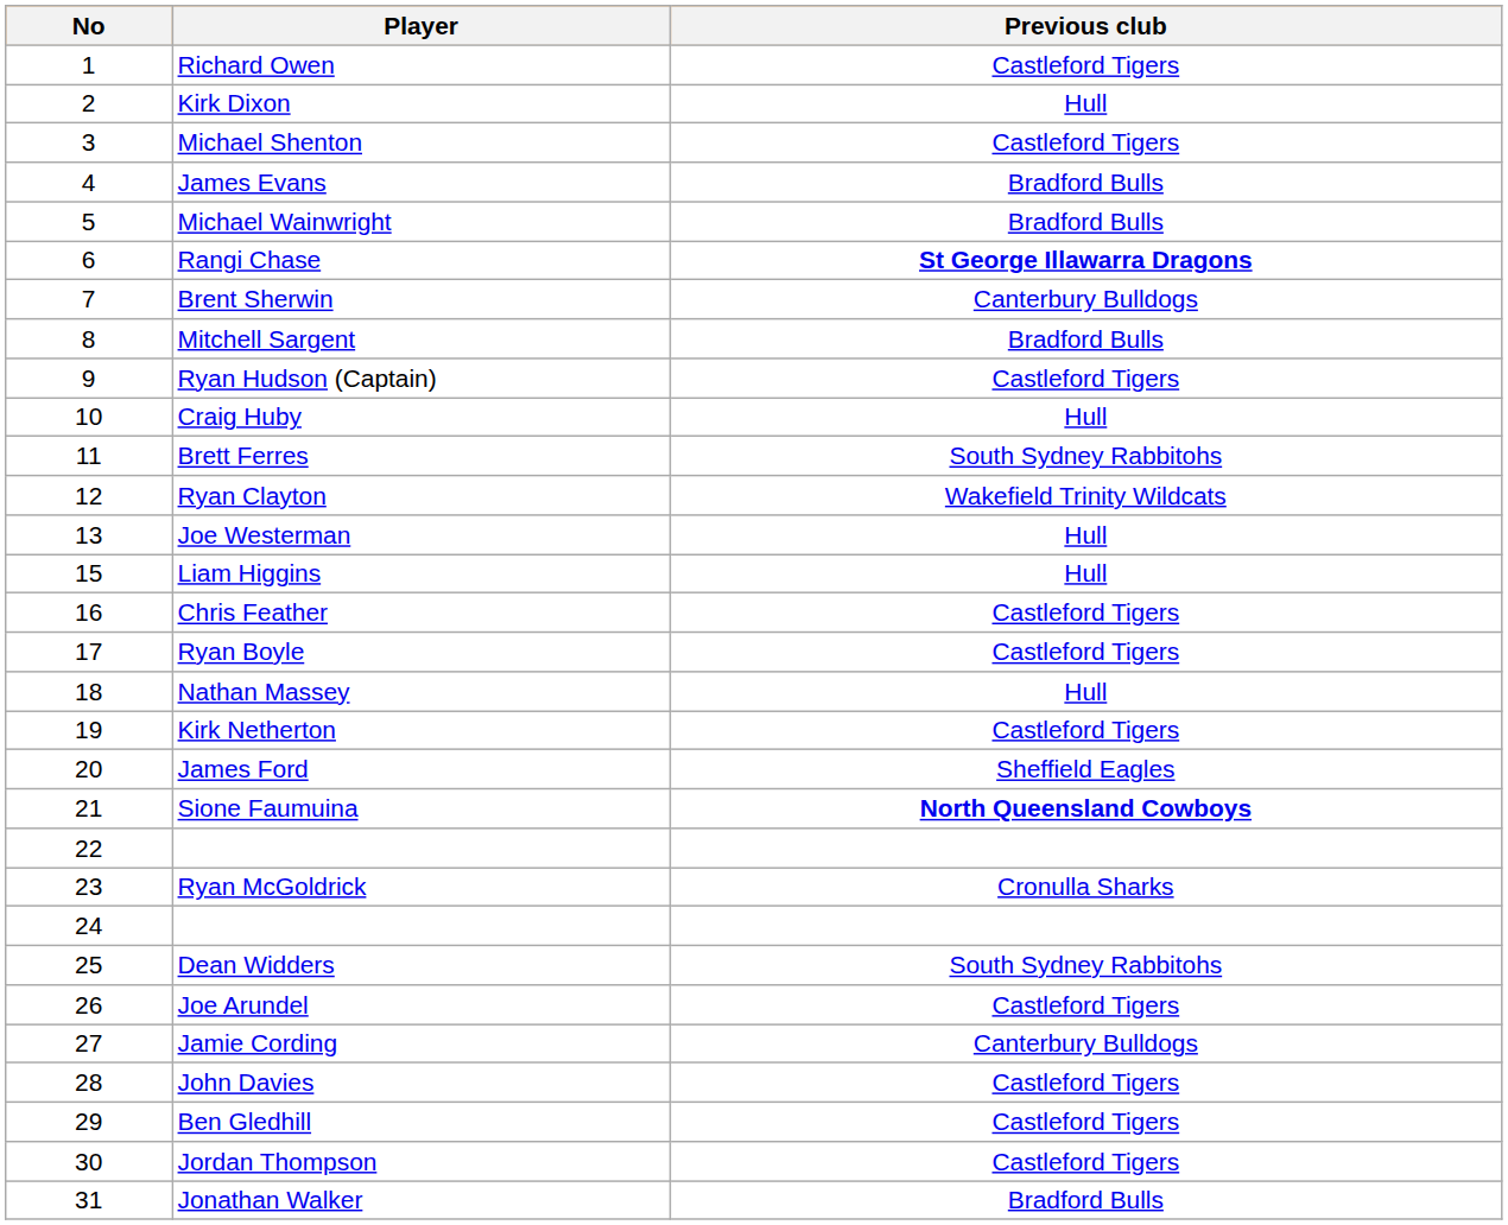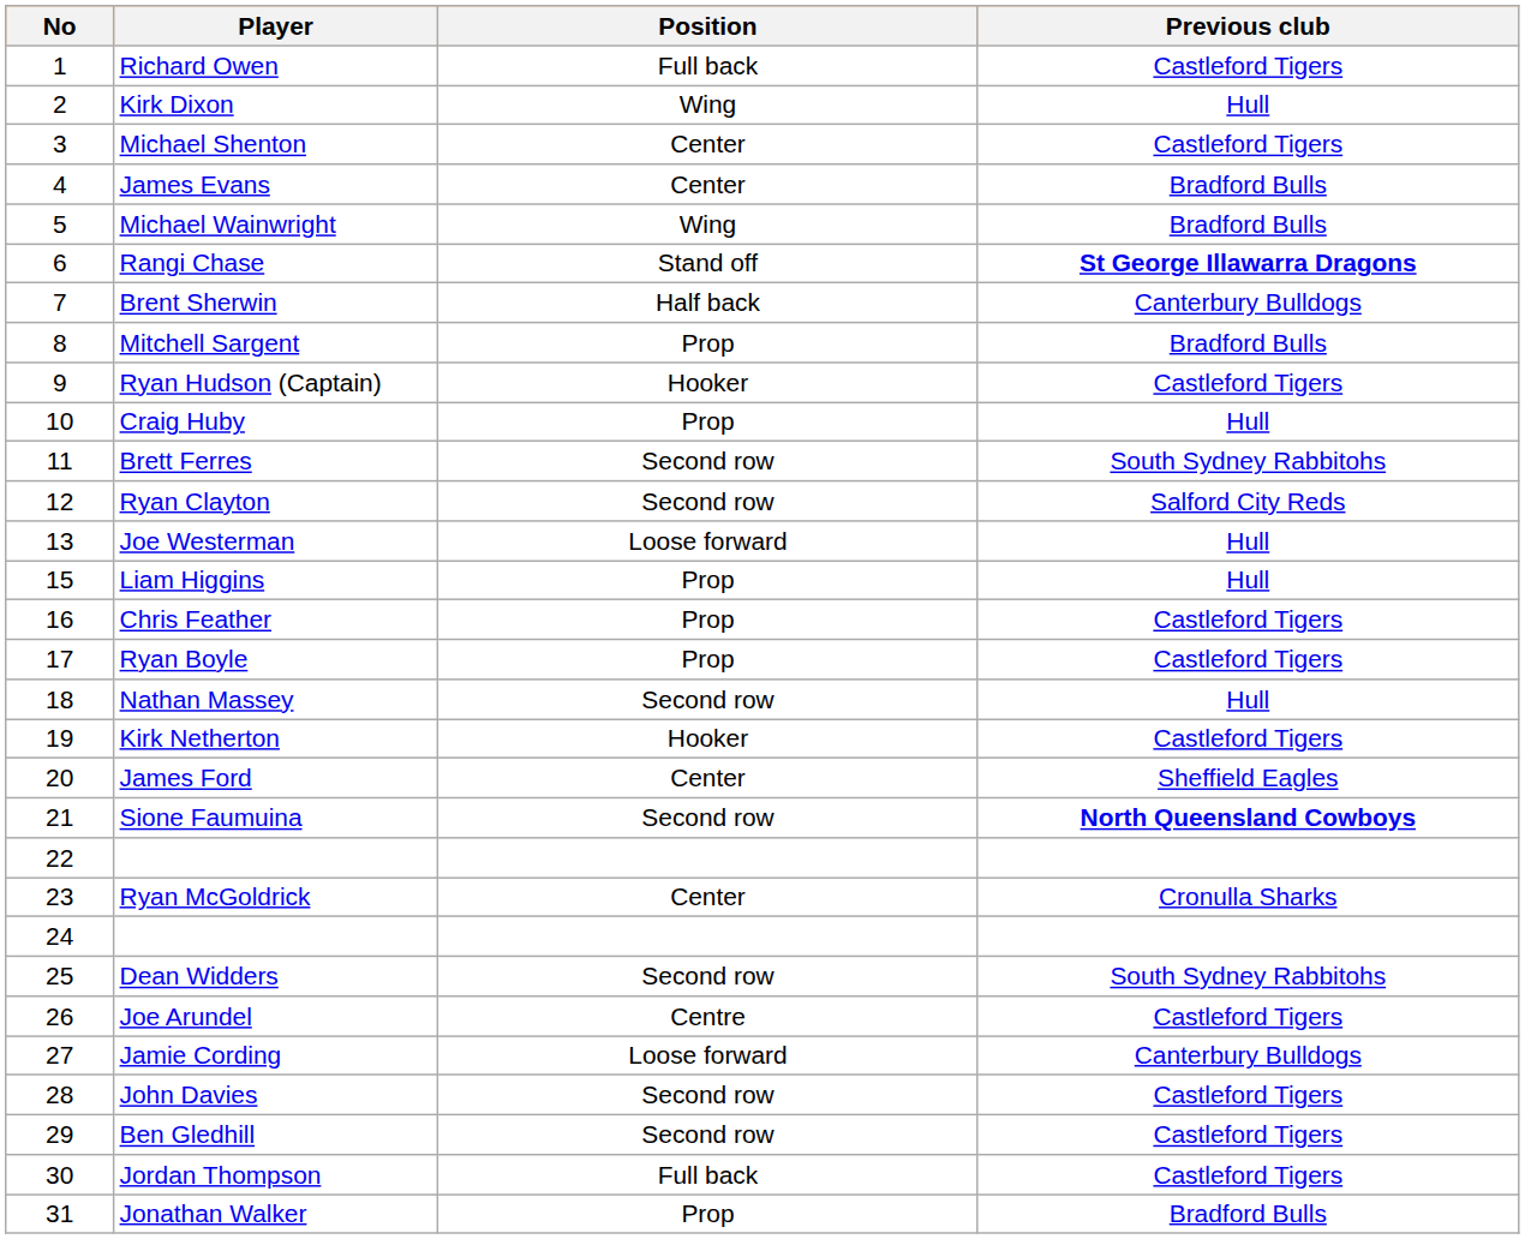 <table class="wikitable sortable" style="font-size:90%">
 <tr style="background:#ff8c0d;">
 <th width=5%>No</th>
 <th width=15%>Player</th>
+<th width=25%>Position</th>
 <th width=25%>Previous club</th>
 </tr>
 <tr style="background:#fff;">
 <td align=center>1</td>
 <td><a href='#'>Richard Owen</a></td>
+<td align=center>Full back</td>
 <td align=center><a href='#'>Castleford Tigers</a></td>
 </tr>
 <tr style="background:#fff;">
 <td align=center>2</td>
 <td><a href='#'>Kirk Dixon</a></td>
+<td align=center>Wing</td>
 <td align=center><a href='#'>Hull</a></td>
 </tr>
 <tr style="background:#fff;">
 <td align=center>3</td>
 <td><a href='#'>Michael Shenton</a></td>
+<td align=center>Center</td>
 <td align=center><a href='#'>Castleford Tigers</a></td>
 </tr>
 <tr style="background:#fff;">
 <td align=center>4</td>
 <td><a href='#'>James Evans</a></td>
+<td align=center>Center</td>
 <td align=center><a href='#'>Bradford Bulls</a></td>
 </tr>
 <tr style="background:#fff;">
 <td align=center>5</td>
 <td><a href='#'>Michael Wainwright</a></td>
+<td align=center>Wing</td>
 <td align=center><a href='#'>Bradford Bulls</a></td>
 </tr>
 <tr style="background:#fff;">
 <td align=center>6</td>
 <td><a href='#'>Rangi Chase</a></td>
+<td align=center>Stand off</td>
 <td align=center><strong><a href='#'>St George Illawarra Dragons</a></strong></td>
 </tr>
 <tr style="background:#fff;">
 <td align=center>7</td>
 <td><a href='#'>Brent Sherwin</a></td>
+<td align=center>Half back</td>
 <td align=center><a href='#'>Canterbury Bulldogs</a></td>
 </tr>
 <tr style="background:#fff;">
 <td align=center>8</td>
 <td><a href='#'>Mitchell Sargent</a></td>
+<td align=center>Prop</td>
 <td align=center><a href='#'>Bradford Bulls</a></td>
 </tr>
 <tr style="background:#fff;">
 <td align=center>9</td>
 <td><a href='#'>Ryan Hudson</a> (Captain)</td>
+<td align=center>Hooker</td>
 <td align=center><a href='#'>Castleford Tigers</a></td>
 </tr>
 <tr style="background:#fff;">
 <td align=center>10</td>
 <td><a href='#'>Craig Huby</a></td>
+<td align=center>Prop</td>
 <td align=center><a href='#'>Hull</a></td>
 </tr>
 <tr style="background:#fff;">
 <td align=center>11</td>
 <td><a href='#'>Brett Ferres</a></td>
+<td align=center>Second row</td>
 <td align=center><a href='#'>South Sydney Rabbitohs</a></td>
 </tr>
 <tr style="background:#fff;">
 <td align=center>12</td>
 <td><a href='#'>Ryan Clayton</a></td>
-<td align=center><a href='#'>Wakefield Trinity Wildcats</a></td>
+<td align=center>Second row</td>
+<td align=center><a href='#'>Salford City Reds</a></td>
 </tr>
 <tr style="background:#fff;">
 <td align=center>13</td>
 <td><a href='#'>Joe Westerman</a></td>
+<td align=center>Loose forward</td>
 <td align=center><a href='#'>Hull</a></td>
 </tr>
 <tr style="background:#fff;">
 <td align=center>15</td>
 <td><a href='#'>Liam Higgins</a></td>
+<td align=center>Prop</td>
 <td align=center><a href='#'>Hull</a></td>
 </tr>
 <tr style="background:#fff;">
 <td align=center>16</td>
 <td><a href='#'>Chris Feather</a></td>
+<td align=center>Prop</td>
 <td align=center><a href='#'>Castleford Tigers</a></td>
 </tr>
 <tr style="background:#fff;">
 <td align=center>17</td>
 <td><a href='#'>Ryan Boyle</a></td>
+<td align=center>Prop</td>
 <td align=center><a href='#'>Castleford Tigers</a></td>
 </tr>
 <tr style="background:#fff;">
 <td align=center>18</td>
 <td><a href='#'>Nathan Massey</a></td>
+<td align=center>Second row</td>
 <td align=center><a href='#'>Hull</a></td>
 </tr>
 <tr style="background:#fff;">
 <td align=center>19</td>
 <td><a href='#'>Kirk Netherton</a></td>
+<td align=center>Hooker</td>
 <td align=center><a href='#'>Castleford Tigers</a></td>
 </tr>
 <tr style="background:#fff;">
 <td align=center>20</td>
 <td><a href='#'>James Ford</a></td>
+<td align=center>Center</td>
 <td align=center><a href='#'>Sheffield Eagles</a></td>
 </tr>
 <tr style="background:#fff;">
 <td align=center>21</td>
 <td><a href='#'>Sione Faumuina</a></td>
+<td align=center>Second row</td>
 <td align=center><strong><a href='#'>North Queensland Cowboys</a></strong></td>
 </tr>
 <tr style="background:#fff;">
 <td align=center>22</td>
 <td></td>
 <td align=center></td>
+<td align=center></td>
 </tr>
 <tr style="background:#fff;">
 <td align=center>23</td>
 <td><a href='#'>Ryan McGoldrick</a></td>
+<td align=center>Center</td>
 <td align=center><a href='#'>Cronulla Sharks</a></td>
 </tr>
 <tr style="background:#fff;">
 <td align=center>24</td>
 <td></td>
 <td align=center></td>
+<td align=center></td>
 </tr>
 <tr style="background:#fff;">
 <td align=center>25</td>
 <td><a href='#'>Dean Widders</a></td>
+<td align=center>Second row</td>
 <td align=center><a href='#'>South Sydney Rabbitohs</a></td>
 </tr>
 <tr style="background:#fff;">
 <td align=center>26</td>
 <td><a href='#'>Joe Arundel</a></td>
+<td align=center>Centre</td>
 <td align=center><a href='#'>Castleford Tigers</a></td>
 </tr>
 <tr style="background:#fff;">
 <td align=center>27</td>
 <td><a href='#'>Jamie Cording</a></td>
+<td align=center>Loose forward</td>
 <td align=center><a href='#'>Canterbury Bulldogs</a></td>
 </tr>
 <tr style="background:#fff;">
 <td align=center>28</td>
 <td><a href='#'>John Davies</a></td>
+<td align=center>Second row</td>
 <td align=center><a href='#'>Castleford Tigers</a></td>
 </tr>
 <tr style="background:#fff;">
 <td align=center>29</td>
 <td><a href='#'>Ben Gledhill</a></td>
+<td align=center>Second row</td>
 <td align=center><a href='#'>Castleford Tigers</a></td>
 </tr>
 <tr style="background:#fff;">
 <td align=center>30</td>
 <td><a href='#'>Jordan Thompson</a></td>
+<td align=center>Full back</td>
 <td align=center><a href='#'>Castleford Tigers</a></td>
 </tr>
 <tr style="background:#fff;">
 <td align=center>31</td>
 <td><a href='#'>Jonathan Walker</a></td>
+<td align=center>Prop</td>
 <td align=center><a href='#'>Bradford Bulls</a></td>
 </tr>
 </table>
